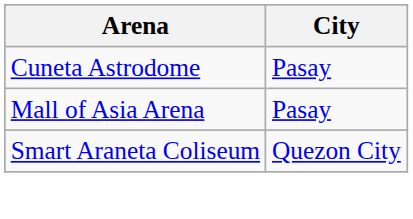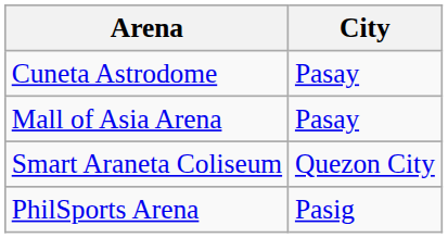 <table class="wikitable sortable" style="font-size:95%">
 <tr>
 <th>Arena</th>
 <th>City</th>
 </tr>
 <tr>
 <td><a href='#'>Cuneta Astrodome</a></td>
 <td><a href='#'>Pasay</a></td>
 </tr>
 <tr>
 <td><a href='#'>Mall of Asia Arena</a></td>
 <td><a href='#'>Pasay</a></td>
 </tr>
 <tr>
 <td><a href='#'>Smart Araneta Coliseum</a></td>
 <td><a href='#'>Quezon City</a></td>
 </tr>
+<tr>
+<td><a href='#'>PhilSports Arena</a></td>
+<td><a href='#'>Pasig</a></td>
+</tr>
 </table>
